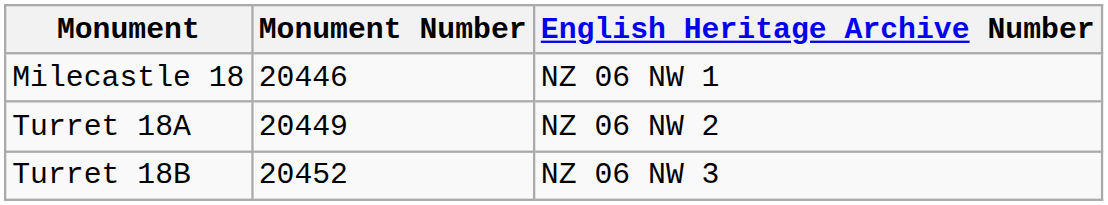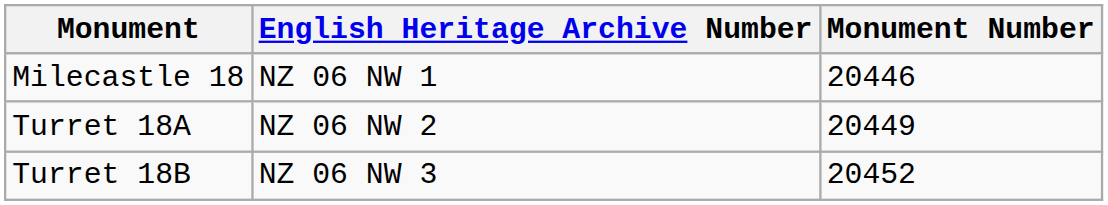 <table class="wikitable">
 <tr>
 <th>Monument</th>
+<th><a href='#'>English Heritage Archive</a> Number</th>
 <th>Monument Number</th>
-<th><a href='#'>English Heritage Archive</a> Number</th>
 </tr>
 <tr>
 <td>Milecastle 18</td>
+<td>NZ 06 NW 1</td>
 <td>20446</td>
-<td>NZ 06 NW 1</td>
 </tr>
 <tr>
 <td>Turret 18A</td>
+<td>NZ 06 NW 2</td>
 <td>20449</td>
-<td>NZ 06 NW 2</td>
 </tr>
 <tr>
 <td>Turret 18B</td>
+<td>NZ 06 NW 3</td>
 <td>20452</td>
-<td>NZ 06 NW 3</td>
 </tr>
 </table>
